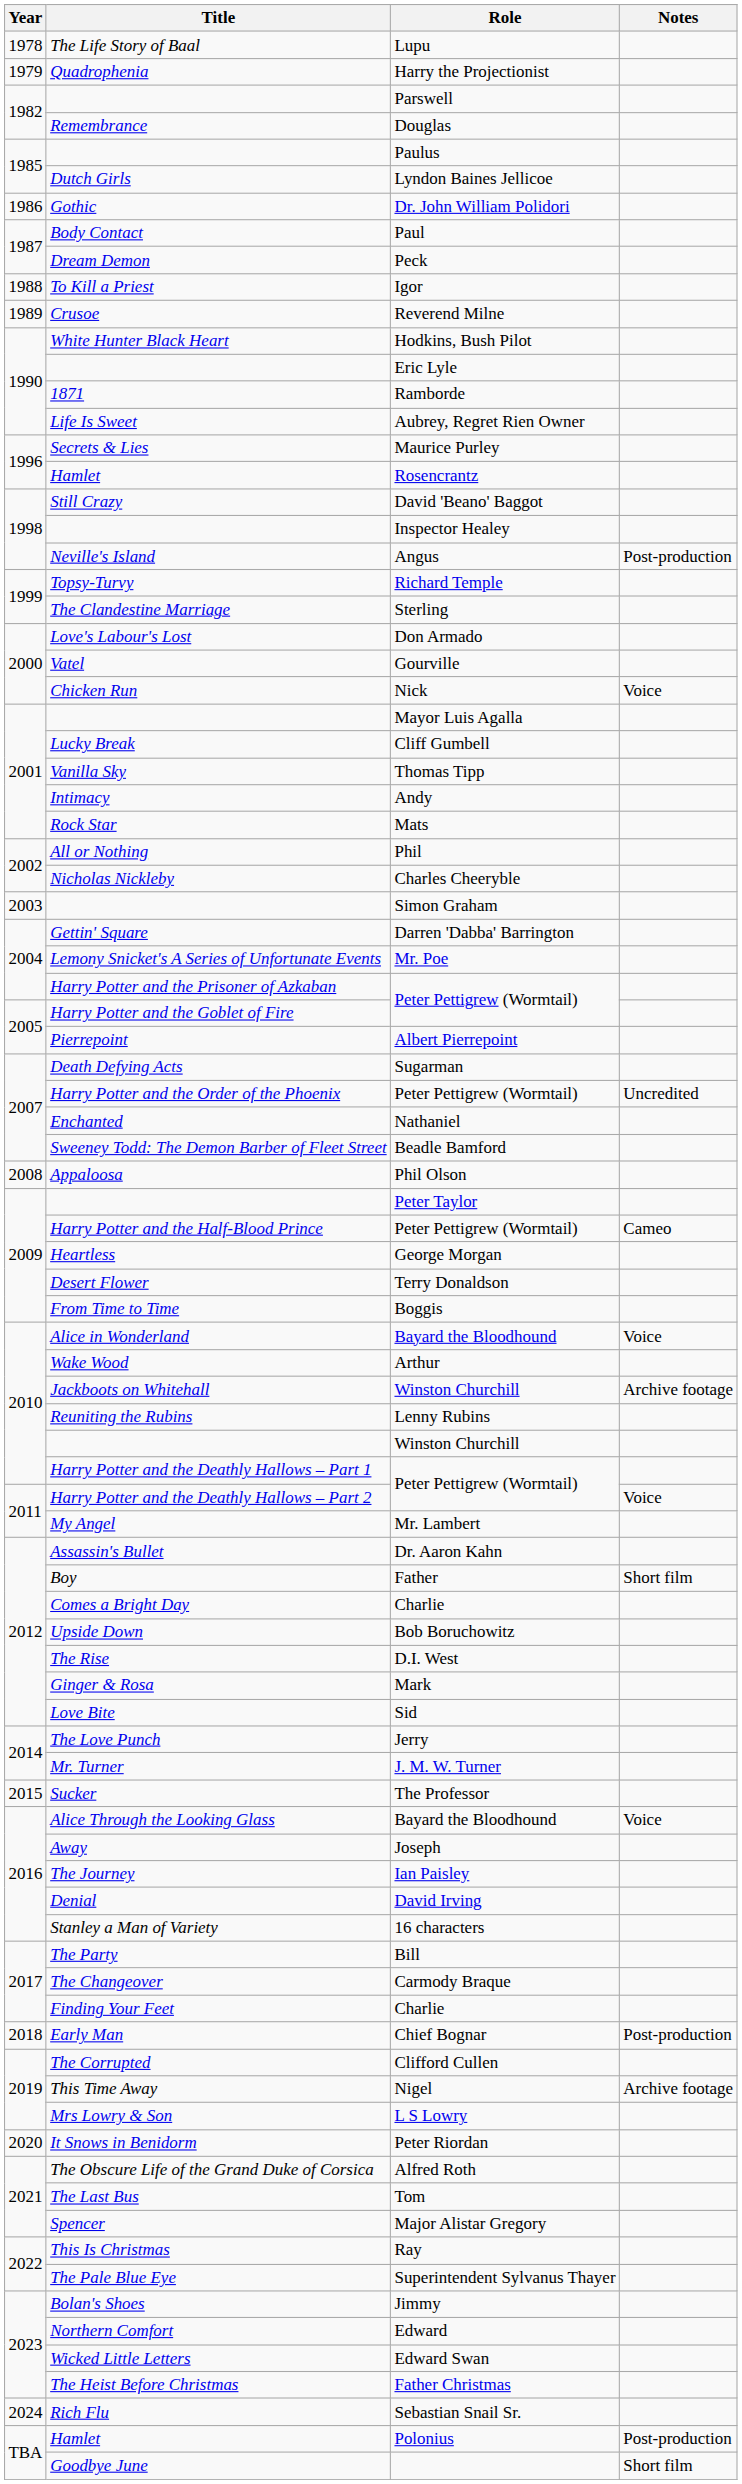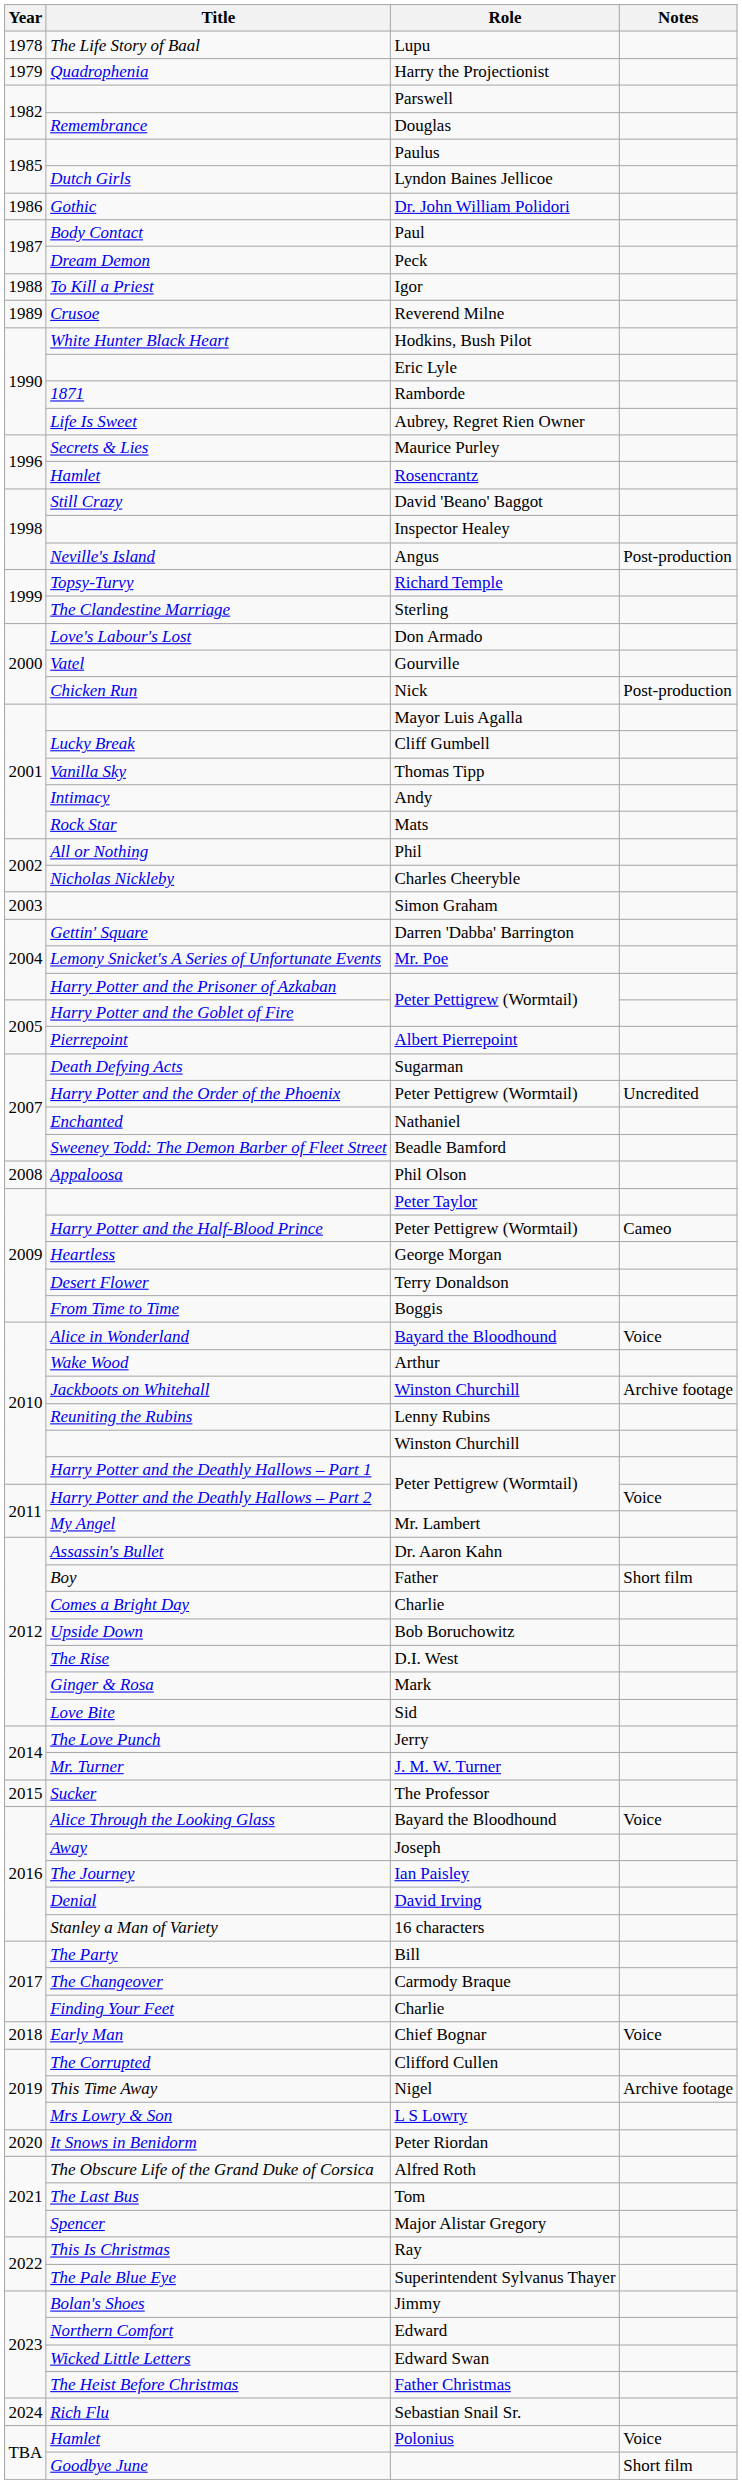 <table class="wikitable sortable">
 <tr>
 <th>Year</th>
 <th>Title</th>
 <th>Role</th>
 <th class=unsortable>Notes</th>
 </tr>
 <tr>
 <td>1978</td>
 <td><em>The Life Story of Baal</em></td>
 <td>Lupu</td>
 <td></td>
 </tr>
 <tr>
 <td>1979</td>
 <td><em><a href='#'>Quadrophenia</a></em></td>
 <td>Harry the Projectionist</td>
 <td></td>
 </tr>
 <tr>
 <td rowspan="2">1982</td>
 <td><em></em></td>
 <td>Parswell</td>
 <td></td>
 </tr>
 <tr>
 <td><em><a href='#'>Remembrance</a></em></td>
 <td>Douglas</td>
 <td></td>
 </tr>
 <tr>
 <td rowspan="2">1985</td>
 <td><em></em></td>
 <td>Paulus</td>
 <td></td>
 </tr>
 <tr>
 <td><em><a href='#'>Dutch Girls</a></em></td>
 <td>Lyndon Baines Jellicoe</td>
 <td></td>
 </tr>
 <tr>
 <td>1986</td>
 <td><em><a href='#'>Gothic</a></em></td>
 <td><a href='#'>Dr. John William Polidori</a></td>
 <td></td>
 </tr>
 <tr>
 <td rowspan="2">1987</td>
 <td><em><a href='#'>Body Contact</a></em></td>
 <td>Paul</td>
 <td></td>
 </tr>
 <tr>
 <td><em><a href='#'>Dream Demon</a></em></td>
 <td>Peck</td>
 <td></td>
 </tr>
 <tr>
 <td>1988</td>
 <td><em><a href='#'>To Kill a Priest</a></em></td>
 <td>Igor</td>
 <td></td>
 </tr>
 <tr>
 <td>1989</td>
 <td><em><a href='#'>Crusoe</a></em></td>
 <td>Reverend Milne</td>
 <td></td>
 </tr>
 <tr>
 <td rowspan="4">1990</td>
 <td><em><a href='#'>White Hunter Black Heart</a></em></td>
 <td>Hodkins, Bush Pilot</td>
 <td></td>
 </tr>
 <tr>
 <td><em></em></td>
 <td>Eric Lyle</td>
 <td></td>
 </tr>
 <tr>
 <td><em><a href='#'>1871</a></em></td>
 <td>Ramborde</td>
 <td></td>
 </tr>
 <tr>
 <td><em><a href='#'>Life Is Sweet</a></em></td>
 <td>Aubrey, Regret Rien Owner</td>
 <td></td>
 </tr>
 <tr>
 <td rowspan="2">1996</td>
 <td><em><a href='#'>Secrets & Lies</a></em></td>
 <td>Maurice Purley</td>
 <td></td>
 </tr>
 <tr>
 <td><em><a href='#'>Hamlet</a></em></td>
 <td><a href='#'>Rosencrantz</a></td>
 <td></td>
 </tr>
 <tr>
 <td rowspan="3">1998</td>
 <td><em><a href='#'>Still Crazy</a></em></td>
 <td>David 'Beano' Baggot</td>
 <td></td>
 </tr>
 <tr>
 <td><em></em></td>
 <td>Inspector Healey</td>
 <td></td>
 </tr>
 <tr>
 <td><em><a href='#'>Neville's Island</a></em></td>
 <td>Angus</td>
 <td>Post-production</td>
 </tr>
 <tr>
 <td rowspan="2">1999</td>
 <td><em><a href='#'>Topsy-Turvy</a></em></td>
 <td><a href='#'>Richard Temple</a></td>
 <td></td>
 </tr>
 <tr>
 <td><em><a href='#'>The Clandestine Marriage</a></em></td>
 <td>Sterling</td>
 <td></td>
 </tr>
 <tr>
 <td rowspan="3">2000</td>
 <td><em><a href='#'>Love's Labour's Lost</a></em></td>
 <td>Don Armado</td>
 <td></td>
 </tr>
 <tr>
 <td><em><a href='#'>Vatel</a></em></td>
 <td>Gourville</td>
 <td></td>
 </tr>
 <tr>
 <td><em><a href='#'>Chicken Run</a></em></td>
 <td>Nick</td>
-<td>Voice</td>
+<td>Post-production</td>
 </tr>
 <tr>
 <td rowspan="5">2001</td>
 <td><em></em></td>
 <td>Mayor Luis Agalla</td>
 <td></td>
 </tr>
 <tr>
 <td><em><a href='#'>Lucky Break</a></em></td>
 <td>Cliff Gumbell</td>
 <td></td>
 </tr>
 <tr>
 <td><em><a href='#'>Vanilla Sky</a></em></td>
 <td>Thomas Tipp</td>
 <td></td>
 </tr>
 <tr>
 <td><em><a href='#'>Intimacy</a></em></td>
 <td>Andy</td>
 <td></td>
 </tr>
 <tr>
 <td><em><a href='#'>Rock Star</a></em></td>
 <td>Mats</td>
 <td></td>
 </tr>
 <tr>
 <td rowspan="2">2002</td>
 <td><em><a href='#'>All or Nothing</a></em></td>
 <td>Phil</td>
 <td></td>
 </tr>
 <tr>
 <td><em><a href='#'>Nicholas Nickleby</a></em></td>
 <td>Charles Cheeryble</td>
 <td></td>
 </tr>
 <tr>
 <td>2003</td>
 <td><em></em></td>
 <td>Simon Graham</td>
 <td></td>
 </tr>
 <tr>
 <td rowspan="3">2004</td>
 <td><em><a href='#'>Gettin' Square</a></em></td>
 <td>Darren 'Dabba' Barrington</td>
 <td></td>
 </tr>
 <tr>
 <td><em><a href='#'>Lemony Snicket's A Series of Unfortunate Events</a></em></td>
 <td><a href='#'>Mr. Poe</a></td>
 <td></td>
 </tr>
 <tr>
 <td><em><a href='#'>Harry Potter and the Prisoner of Azkaban</a></em></td>
 <td rowspan=2><a href='#'>Peter Pettigrew</a> (Wormtail)</td>
 <td></td>
 </tr>
 <tr>
 <td rowspan="2">2005</td>
 <td><em><a href='#'>Harry Potter and the Goblet of Fire</a></em></td>
 <td></td>
 </tr>
 <tr>
 <td><em><a href='#'>Pierrepoint</a></em></td>
 <td><a href='#'>Albert Pierrepoint</a></td>
 <td></td>
 </tr>
 <tr>
 <td rowspan="4">2007</td>
 <td><em><a href='#'>Death Defying Acts</a></em></td>
 <td>Sugarman</td>
 <td></td>
 </tr>
 <tr>
 <td><em><a href='#'>Harry Potter and the Order of the Phoenix</a></em></td>
 <td>Peter Pettigrew (Wormtail)</td>
 <td>Uncredited</td>
 </tr>
 <tr>
 <td><em><a href='#'>Enchanted</a></em></td>
 <td>Nathaniel</td>
 <td></td>
 </tr>
 <tr>
 <td><em><a href='#'>Sweeney Todd: The Demon Barber of Fleet Street</a></em></td>
 <td>Beadle Bamford</td>
 <td></td>
 </tr>
 <tr>
 <td>2008</td>
 <td><em><a href='#'>Appaloosa</a></em></td>
 <td>Phil Olson</td>
 <td></td>
 </tr>
 <tr>
 <td rowspan="5">2009</td>
 <td><em></em></td>
 <td><a href='#'>Peter Taylor</a></td>
 <td></td>
 </tr>
 <tr>
 <td><em><a href='#'>Harry Potter and the Half-Blood Prince</a></em></td>
 <td>Peter Pettigrew (Wormtail)</td>
 <td>Cameo</td>
 </tr>
 <tr>
 <td><em><a href='#'>Heartless</a></em></td>
 <td>George Morgan</td>
 <td></td>
 </tr>
 <tr>
 <td><em><a href='#'>Desert Flower</a></em></td>
 <td>Terry Donaldson</td>
 <td></td>
 </tr>
 <tr>
 <td><em><a href='#'>From Time to Time</a></em></td>
 <td>Boggis</td>
 <td></td>
 </tr>
 <tr>
 <td rowspan="6">2010</td>
 <td><em><a href='#'>Alice in Wonderland</a></em></td>
 <td><a href='#'>Bayard the Bloodhound</a></td>
 <td>Voice</td>
 </tr>
 <tr>
 <td><em><a href='#'>Wake Wood</a></em></td>
 <td>Arthur</td>
 <td></td>
 </tr>
 <tr>
 <td><em><a href='#'>Jackboots on Whitehall</a></em></td>
 <td><a href='#'>Winston Churchill</a></td>
 <td>Archive footage</td>
 </tr>
 <tr>
 <td><em><a href='#'>Reuniting the Rubins</a></em></td>
 <td>Lenny Rubins</td>
 <td></td>
 </tr>
 <tr>
 <td><em></em></td>
 <td>Winston Churchill</td>
 <td></td>
 </tr>
 <tr>
 <td><em><a href='#'>Harry Potter and the Deathly Hallows – Part 1</a></em></td>
 <td rowspan=2>Peter Pettigrew (Wormtail)</td>
 <td></td>
 </tr>
 <tr>
 <td rowspan="2">2011</td>
 <td><em><a href='#'>Harry Potter and the Deathly Hallows – Part 2</a></em></td>
 <td>Voice</td>
 </tr>
 <tr>
 <td><em><a href='#'>My Angel</a></em></td>
 <td>Mr. Lambert</td>
 <td></td>
 </tr>
 <tr>
 <td rowspan="7">2012</td>
 <td><em><a href='#'>Assassin's Bullet</a></em></td>
 <td>Dr. Aaron Kahn</td>
 <td></td>
 </tr>
 <tr>
 <td><em>Boy</em></td>
 <td>Father</td>
 <td>Short film</td>
 </tr>
 <tr>
 <td><em><a href='#'>Comes a Bright Day</a></em></td>
 <td>Charlie</td>
 <td></td>
 </tr>
 <tr>
 <td><em><a href='#'>Upside Down</a></em></td>
 <td>Bob Boruchowitz</td>
 <td></td>
 </tr>
 <tr>
 <td><em><a href='#'>The Rise</a></em></td>
 <td>D.I. West</td>
 <td></td>
 </tr>
 <tr>
 <td><em><a href='#'>Ginger & Rosa</a></em></td>
 <td>Mark</td>
 <td></td>
 </tr>
 <tr>
 <td><em><a href='#'>Love Bite</a></em></td>
 <td>Sid</td>
 <td></td>
 </tr>
 <tr>
 <td rowspan="2">2014</td>
 <td><em><a href='#'>The Love Punch</a></em></td>
 <td>Jerry</td>
 <td></td>
 </tr>
 <tr>
 <td><em><a href='#'>Mr. Turner</a></em></td>
 <td><a href='#'>J. M. W. Turner</a></td>
 <td></td>
 </tr>
 <tr>
 <td>2015</td>
 <td><em><a href='#'>Sucker</a></em></td>
 <td>The Professor</td>
 <td></td>
 </tr>
 <tr>
 <td rowspan="5">2016</td>
 <td><em><a href='#'>Alice Through the Looking Glass</a></em></td>
 <td>Bayard the Bloodhound</td>
 <td>Voice</td>
 </tr>
 <tr>
 <td><em><a href='#'>Away</a></em></td>
 <td>Joseph</td>
 <td></td>
 </tr>
 <tr>
 <td><em><a href='#'>The Journey</a></em></td>
 <td><a href='#'>Ian Paisley</a></td>
 <td></td>
 </tr>
 <tr>
 <td><em><a href='#'>Denial</a></em></td>
 <td><a href='#'>David Irving</a></td>
 <td></td>
 </tr>
 <tr>
 <td><em>Stanley a Man of Variety</em></td>
 <td>16 characters</td>
 <td></td>
 </tr>
 <tr>
 <td rowspan="3">2017</td>
 <td><em><a href='#'>The Party</a></em></td>
 <td>Bill</td>
 <td></td>
 </tr>
 <tr>
 <td><em><a href='#'>The Changeover</a></em></td>
 <td>Carmody Braque</td>
 <td></td>
 </tr>
 <tr>
 <td><em><a href='#'>Finding Your Feet</a></em></td>
 <td>Charlie</td>
 <td></td>
 </tr>
 <tr>
 <td>2018</td>
 <td><em><a href='#'>Early Man</a></em></td>
 <td>Chief Bognar</td>
-<td>Post-production</td>
+<td>Voice</td>
 </tr>
 <tr>
 <td rowspan="3">2019</td>
 <td><em><a href='#'>The Corrupted</a></em></td>
 <td>Clifford Cullen</td>
 <td></td>
 </tr>
 <tr>
 <td><em>This Time Away</em></td>
 <td>Nigel</td>
 <td>Archive footage</td>
 </tr>
 <tr>
 <td><em><a href='#'>Mrs Lowry & Son</a></em></td>
 <td><a href='#'>L S Lowry</a></td>
 <td></td>
 </tr>
 <tr>
 <td>2020</td>
 <td><em><a href='#'>It Snows in Benidorm</a></em></td>
 <td>Peter Riordan</td>
 <td></td>
 </tr>
 <tr>
 <td rowspan="3">2021</td>
 <td><em>The Obscure Life of the Grand Duke of Corsica</em></td>
 <td>Alfred Roth</td>
 <td></td>
 </tr>
 <tr>
 <td><em><a href='#'>The Last Bus</a></em></td>
 <td>Tom</td>
 <td></td>
 </tr>
 <tr>
 <td><em><a href='#'>Spencer</a></em></td>
 <td>Major Alistar Gregory</td>
 <td></td>
 </tr>
 <tr>
 <td rowspan="2">2022</td>
 <td><em><a href='#'>This Is Christmas</a></em></td>
 <td>Ray</td>
 <td></td>
 </tr>
 <tr>
 <td><em><a href='#'>The Pale Blue Eye</a></em></td>
 <td>Superintendent Sylvanus Thayer</td>
 <td></td>
 </tr>
 <tr>
 <td rowspan="4">2023</td>
 <td><em><a href='#'>Bolan's Shoes</a></em></td>
 <td>Jimmy</td>
 <td></td>
 </tr>
 <tr>
 <td><em><a href='#'>Northern Comfort</a></em></td>
 <td>Edward</td>
 <td></td>
 </tr>
 <tr>
 <td><em><a href='#'>Wicked Little Letters</a></em></td>
 <td>Edward Swan</td>
 <td></td>
 </tr>
 <tr>
 <td><em><a href='#'>The Heist Before Christmas</a></em></td>
 <td><a href='#'>Father Christmas</a></td>
 <td></td>
 </tr>
 <tr>
 <td>2024</td>
 <td><em><a href='#'>Rich Flu</a></em></td>
 <td>Sebastian Snail Sr.</td>
 <td></td>
 </tr>
 <tr>
 <td rowspan="2">TBA</td>
 <td><em><a href='#'>Hamlet</a></em></td>
 <td><a href='#'>Polonius</a></td>
-<td>Post-production</td>
+<td>Voice</td>
 </tr>
 <tr>
 <td><em><a href='#'>Goodbye June</a></em></td>
 <td></td>
 <td>Short film</td>
 </tr>
 </table>
